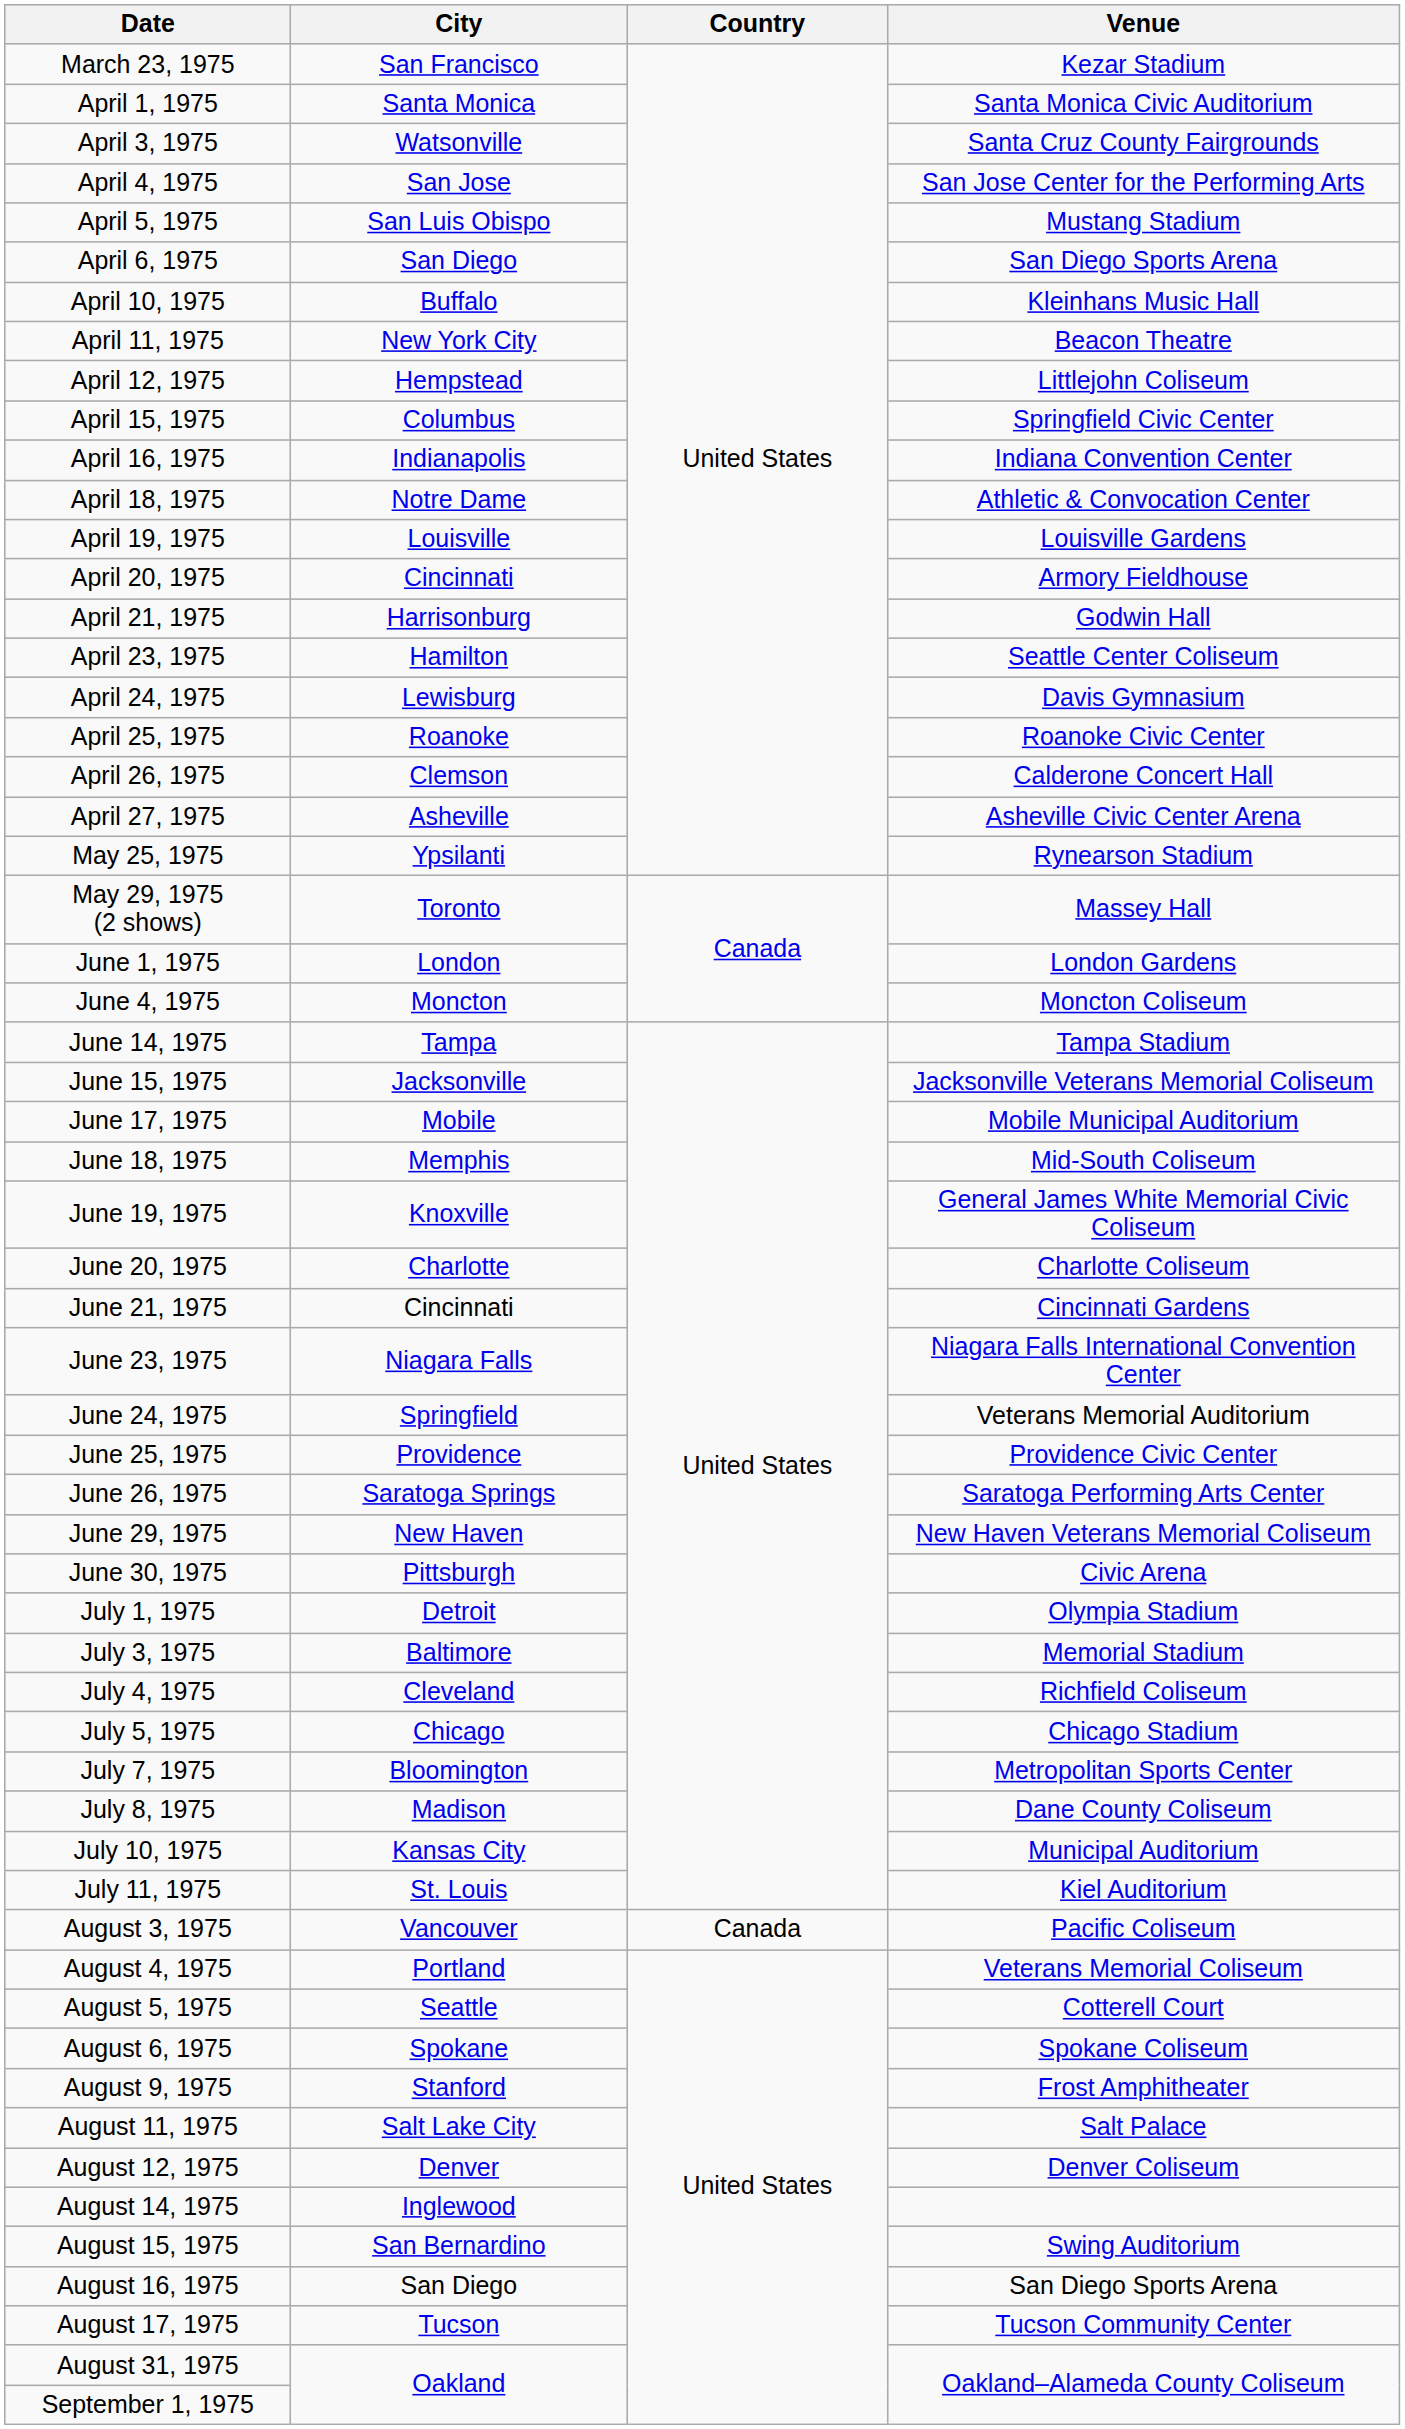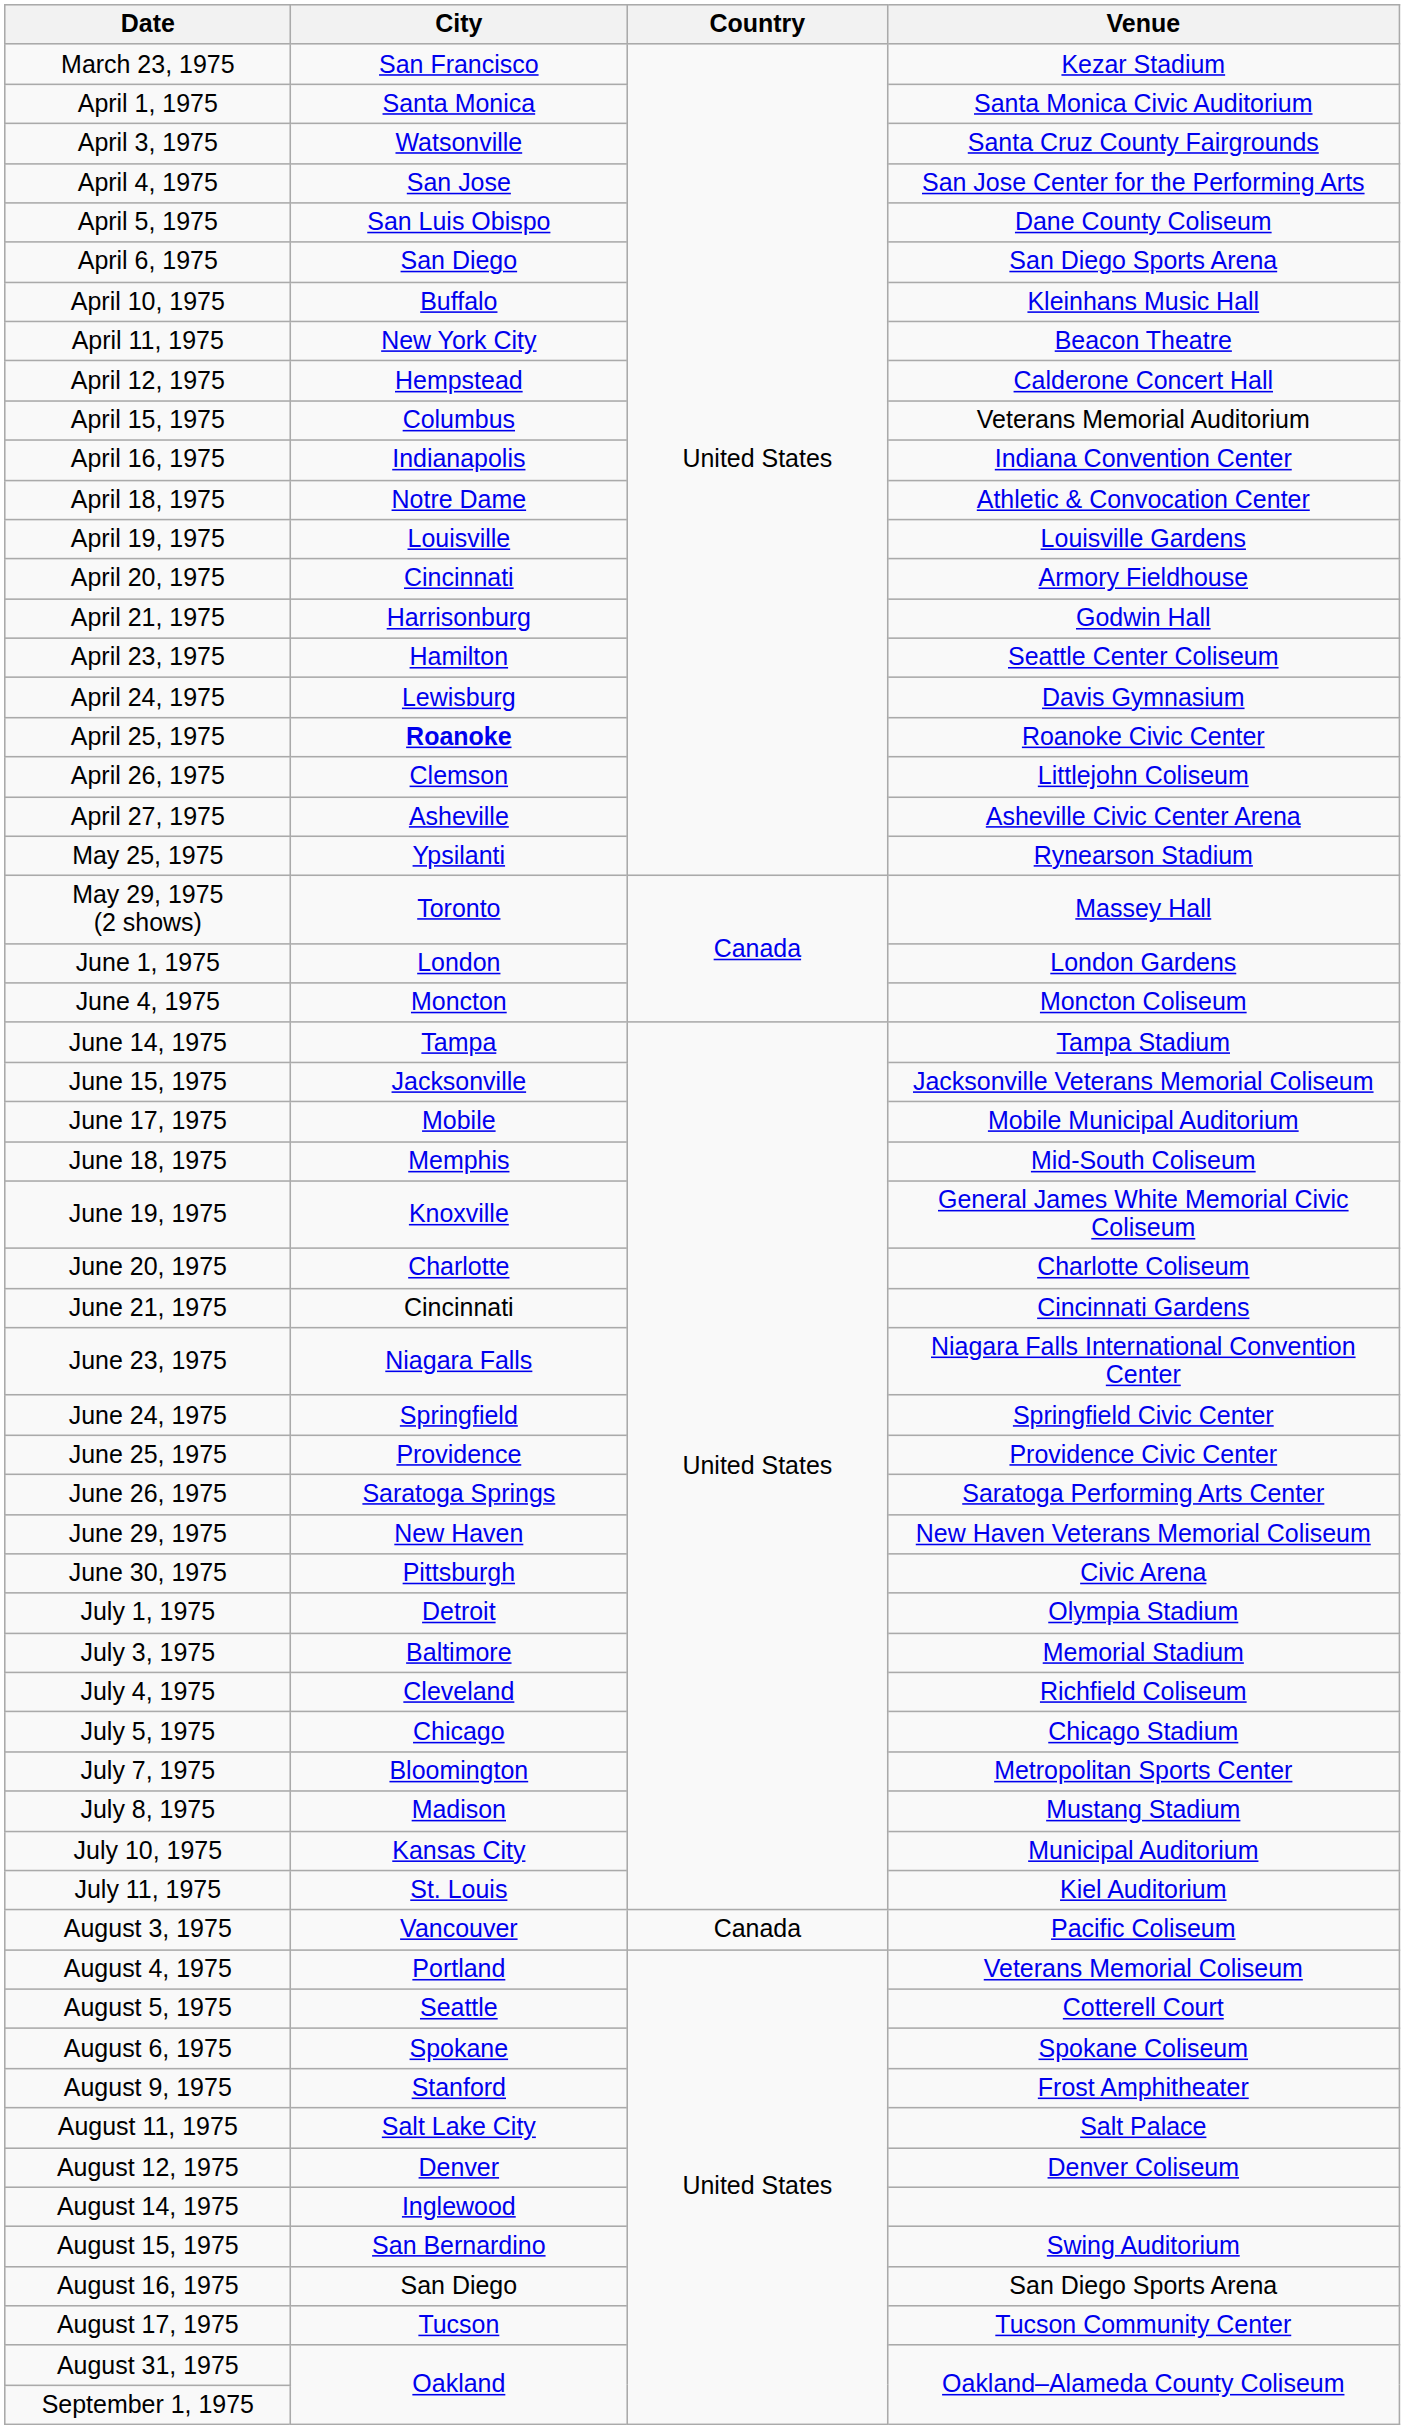 <table class="wikitable sortable plainrowheaders" style="text-align:center;">
 <tr>
 <th scope="col" style="width:11em;">Date</th>
 <th scope="col" style="width:13em;">City</th>
 <th scope="col" style="width:10em;">Country</th>
 <th scope="col" style="width:20em;">Venue</th>
 </tr>
 <tr>
 <td>March 23, 1975</td>
 <td><a href='#'>San Francisco</a></td>
 <td rowspan="21">United States</td>
 <td><a href='#'>Kezar Stadium</a></td>
 </tr>
 <tr>
 <td>April 1, 1975</td>
 <td><a href='#'>Santa Monica</a></td>
 <td><a href='#'>Santa Monica Civic Auditorium</a></td>
 </tr>
 <tr>
 <td>April 3, 1975</td>
 <td><a href='#'>Watsonville</a></td>
 <td><a href='#'>Santa Cruz County Fairgrounds</a></td>
 </tr>
 <tr>
 <td>April 4, 1975</td>
 <td><a href='#'>San Jose</a></td>
 <td><a href='#'>San Jose Center for the Performing Arts</a></td>
 </tr>
 <tr>
 <td>April 5, 1975</td>
 <td><a href='#'>San Luis Obispo</a></td>
-<td><a href='#'>Mustang Stadium</a></td>
+<td><a href='#'>Dane County Coliseum</a></td>
 </tr>
 <tr>
 <td>April 6, 1975</td>
 <td><a href='#'>San Diego</a></td>
 <td><a href='#'>San Diego Sports Arena</a></td>
 </tr>
 <tr>
 <td>April 10, 1975</td>
 <td><a href='#'>Buffalo</a></td>
 <td><a href='#'>Kleinhans Music Hall</a></td>
 </tr>
 <tr>
 <td>April 11, 1975</td>
 <td><a href='#'>New York City</a></td>
 <td><a href='#'>Beacon Theatre</a></td>
 </tr>
 <tr>
 <td>April 12, 1975</td>
 <td><a href='#'>Hempstead</a></td>
-<td><a href='#'>Littlejohn Coliseum</a></td>
+<td><a href='#'>Calderone Concert Hall</a></td>
 </tr>
 <tr>
 <td>April 15, 1975</td>
 <td><a href='#'>Columbus</a></td>
-<td><a href='#'>Springfield Civic Center</a></td>
+<td>Veterans Memorial Auditorium</td>
 </tr>
 <tr>
 <td>April 16, 1975</td>
 <td><a href='#'>Indianapolis</a></td>
 <td><a href='#'>Indiana Convention Center</a></td>
 </tr>
 <tr>
 <td>April 18, 1975</td>
 <td><a href='#'>Notre Dame</a></td>
 <td><a href='#'>Athletic & Convocation Center</a></td>
 </tr>
 <tr>
 <td>April 19, 1975</td>
 <td><a href='#'>Louisville</a></td>
 <td><a href='#'>Louisville Gardens</a></td>
 </tr>
 <tr>
 <td>April 20, 1975</td>
 <td><a href='#'>Cincinnati</a></td>
 <td><a href='#'>Armory Fieldhouse</a></td>
 </tr>
 <tr>
 <td>April 21, 1975</td>
 <td><a href='#'>Harrisonburg</a></td>
 <td><a href='#'>Godwin Hall</a></td>
 </tr>
 <tr>
 <td>April 23, 1975</td>
 <td><a href='#'>Hamilton</a></td>
 <td><a href='#'>Seattle Center Coliseum</a></td>
 </tr>
 <tr>
 <td>April 24, 1975</td>
 <td><a href='#'>Lewisburg</a></td>
 <td><a href='#'>Davis Gymnasium</a></td>
 </tr>
 <tr>
 <td>April 25, 1975</td>
-<td><a href='#'>Roanoke</a></td>
+<td><strong><a href='#'>Roanoke</a></strong></td>
 <td><a href='#'>Roanoke Civic Center</a></td>
 </tr>
 <tr>
 <td>April 26, 1975</td>
 <td><a href='#'>Clemson</a></td>
-<td><a href='#'>Calderone Concert Hall</a></td>
+<td><a href='#'>Littlejohn Coliseum</a></td>
 </tr>
 <tr>
 <td>April 27, 1975</td>
 <td><a href='#'>Asheville</a></td>
 <td><a href='#'>Asheville Civic Center Arena</a></td>
 </tr>
 <tr>
 <td>May 25, 1975</td>
 <td><a href='#'>Ypsilanti</a></td>
 <td><a href='#'>Rynearson Stadium</a></td>
 </tr>
 <tr>
 <td>May 29, 1975<br>(2 shows)</td>
 <td><a href='#'>Toronto</a></td>
 <td rowspan="3"><a href='#'>Canada</a></td>
 <td><a href='#'>Massey Hall</a></td>
 </tr>
 <tr>
 <td>June 1, 1975</td>
 <td><a href='#'>London</a></td>
 <td><a href='#'>London Gardens</a></td>
 </tr>
 <tr>
 <td>June 4, 1975</td>
 <td><a href='#'>Moncton</a></td>
 <td><a href='#'>Moncton Coliseum</a></td>
 </tr>
 <tr>
 <td>June 14, 1975</td>
 <td><a href='#'>Tampa</a></td>
 <td rowspan="21">United States</td>
 <td><a href='#'>Tampa Stadium</a></td>
 </tr>
 <tr>
 <td>June 15, 1975</td>
 <td><a href='#'>Jacksonville</a></td>
 <td><a href='#'>Jacksonville Veterans Memorial Coliseum</a></td>
 </tr>
 <tr>
 <td>June 17, 1975</td>
 <td><a href='#'>Mobile</a></td>
 <td><a href='#'>Mobile Municipal Auditorium</a></td>
 </tr>
 <tr>
 <td>June 18, 1975</td>
 <td><a href='#'>Memphis</a></td>
 <td><a href='#'>Mid-South Coliseum</a></td>
 </tr>
 <tr>
 <td>June 19, 1975</td>
 <td><a href='#'>Knoxville</a></td>
 <td><a href='#'>General James White Memorial Civic Coliseum</a></td>
 </tr>
 <tr>
 <td>June 20, 1975</td>
 <td><a href='#'>Charlotte</a></td>
 <td><a href='#'>Charlotte Coliseum</a></td>
 </tr>
 <tr>
 <td>June 21, 1975</td>
 <td>Cincinnati</td>
 <td><a href='#'>Cincinnati Gardens</a></td>
 </tr>
 <tr>
 <td>June 23, 1975</td>
 <td><a href='#'>Niagara Falls</a></td>
 <td><a href='#'>Niagara Falls International Convention Center</a></td>
 </tr>
 <tr>
 <td>June 24, 1975</td>
 <td><a href='#'>Springfield</a></td>
-<td>Veterans Memorial Auditorium</td>
+<td><a href='#'>Springfield Civic Center</a></td>
 </tr>
 <tr>
 <td>June 25, 1975</td>
 <td><a href='#'>Providence</a></td>
 <td><a href='#'>Providence Civic Center</a></td>
 </tr>
 <tr>
 <td>June 26, 1975</td>
 <td><a href='#'>Saratoga Springs</a></td>
 <td><a href='#'>Saratoga Performing Arts Center</a></td>
 </tr>
 <tr>
 <td>June 29, 1975</td>
 <td><a href='#'>New Haven</a></td>
 <td><a href='#'>New Haven Veterans Memorial Coliseum</a></td>
 </tr>
 <tr>
 <td>June 30, 1975</td>
 <td><a href='#'>Pittsburgh</a></td>
 <td><a href='#'>Civic Arena</a></td>
 </tr>
 <tr>
 <td>July 1, 1975</td>
 <td><a href='#'>Detroit</a></td>
 <td><a href='#'>Olympia Stadium</a></td>
 </tr>
 <tr>
 <td>July 3, 1975</td>
 <td><a href='#'>Baltimore</a></td>
 <td><a href='#'>Memorial Stadium</a></td>
 </tr>
 <tr>
 <td>July 4, 1975</td>
 <td><a href='#'>Cleveland</a></td>
 <td><a href='#'>Richfield Coliseum</a></td>
 </tr>
 <tr>
 <td>July 5, 1975</td>
 <td><a href='#'>Chicago</a></td>
 <td><a href='#'>Chicago Stadium</a></td>
 </tr>
 <tr>
 <td>July 7, 1975</td>
 <td><a href='#'>Bloomington</a></td>
 <td><a href='#'>Metropolitan Sports Center</a></td>
 </tr>
 <tr>
 <td>July 8, 1975</td>
 <td><a href='#'>Madison</a></td>
-<td><a href='#'>Dane County Coliseum</a></td>
+<td><a href='#'>Mustang Stadium</a></td>
 </tr>
 <tr>
 <td>July 10, 1975</td>
 <td><a href='#'>Kansas City</a></td>
 <td><a href='#'>Municipal Auditorium</a></td>
 </tr>
 <tr>
 <td>July 11, 1975</td>
 <td><a href='#'>St. Louis</a></td>
 <td><a href='#'>Kiel Auditorium</a></td>
 </tr>
 <tr>
 <td>August 3, 1975</td>
 <td><a href='#'>Vancouver</a></td>
 <td>Canada</td>
 <td><a href='#'>Pacific Coliseum</a></td>
 </tr>
 <tr>
 <td>August 4, 1975</td>
 <td><a href='#'>Portland</a></td>
 <td rowspan="12">United States</td>
 <td><a href='#'>Veterans Memorial Coliseum</a></td>
 </tr>
 <tr>
 <td>August 5, 1975</td>
 <td><a href='#'>Seattle</a></td>
 <td><a href='#'>Cotterell Court</a></td>
 </tr>
 <tr>
 <td>August 6, 1975</td>
 <td><a href='#'>Spokane</a></td>
 <td><a href='#'>Spokane Coliseum</a></td>
 </tr>
 <tr>
 <td>August 9, 1975</td>
 <td><a href='#'>Stanford</a></td>
 <td><a href='#'>Frost Amphitheater</a></td>
 </tr>
 <tr>
 <td>August 11, 1975</td>
 <td><a href='#'>Salt Lake City</a></td>
 <td><a href='#'>Salt Palace</a></td>
 </tr>
 <tr>
 <td>August 12, 1975</td>
 <td><a href='#'>Denver</a></td>
 <td><a href='#'>Denver Coliseum</a></td>
 </tr>
 <tr>
 <td>August 14, 1975</td>
 <td><a href='#'>Inglewood</a></td>
 <td></td>
 </tr>
 <tr>
 <td>August 15, 1975</td>
 <td><a href='#'>San Bernardino</a></td>
 <td><a href='#'>Swing Auditorium</a></td>
 </tr>
 <tr>
 <td>August 16, 1975</td>
 <td>San Diego</td>
 <td>San Diego Sports Arena</td>
 </tr>
 <tr>
 <td>August 17, 1975</td>
 <td><a href='#'>Tucson</a></td>
 <td><a href='#'>Tucson Community Center</a></td>
 </tr>
 <tr>
 <td>August 31, 1975</td>
 <td rowspan="2"><a href='#'>Oakland</a></td>
 <td rowspan="2"><a href='#'>Oakland–Alameda County Coliseum</a></td>
 </tr>
 <tr>
 <td>September 1, 1975</td>
 </tr>
 </table>
